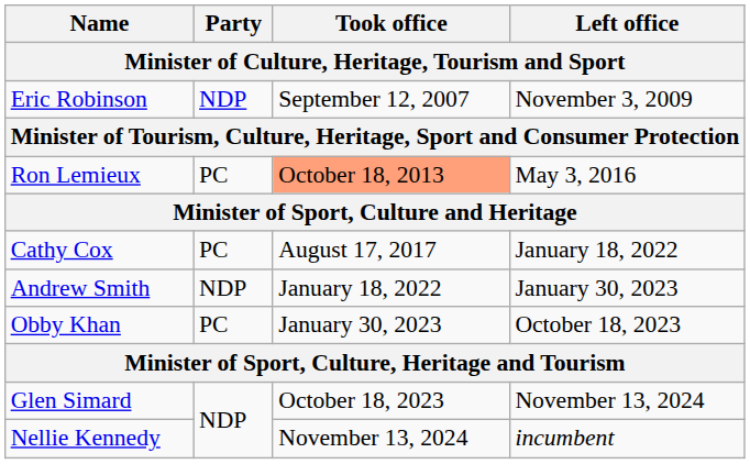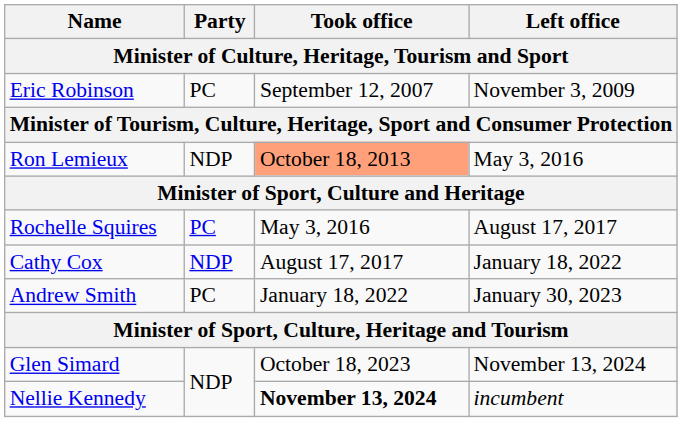 <table class="wikitable">
 <tr>
 <th><strong>Name</strong></th>
 <th><strong>Party</strong></th>
 <th><strong>Took office</strong></th>
 <th><strong>Left office</strong></th>
 </tr>
 <tr>
 <th colspan="4">Minister of Culture, Heritage, Tourism and Sport</th>
 </tr>
 <tr>
 <td><a href='#'>Eric Robinson</a></td>
-<td><a href='#'>NDP</a></td>
+<td>PC</td>
 <td>September 12, 2007</td>
 <td>November 3, 2009</td>
 </tr>
 <tr>
 <th colspan="4">Minister of Tourism, Culture, Heritage, Sport and Consumer Protection</th>
 </tr>
 <tr>
 <td><a href='#'>Ron Lemieux</a></td>
-<td>PC</td>
+<td>NDP</td>
 <td style="background: lightsalmon;">October 18, 2013</td>
 <td>May 3, 2016</td>
 </tr>
 <tr>
 <th colspan="4">Minister of Sport, Culture and Heritage</th>
 </tr>
 <tr>
+<td><a href='#'>Rochelle Squires</a></td>
+<td><a href='#'>PC</a></td>
+<td>May 3, 2016</td>
+<td>August 17, 2017</td>
+</tr>
+<tr>
 <td><a href='#'>Cathy Cox</a></td>
-<td>PC</td>
+<td><a href='#'>NDP</a></td>
 <td>August 17, 2017</td>
 <td>January 18, 2022</td>
 </tr>
 <tr>
 <td><a href='#'>Andrew Smith</a></td>
-<td>NDP</td>
+<td>PC</td>
 <td>January 18, 2022</td>
 <td>January 30, 2023</td>
-</tr>
-<tr>
-<td><a href='#'>Obby Khan</a></td>
-<td>PC</td>
-<td>January 30, 2023</td>
-<td>October 18, 2023</td>
 </tr>
 <tr>
 <th colspan="4">Minister of Sport, Culture, Heritage and Tourism</th>
 </tr>
 <tr>
 <td><a href='#'>Glen Simard</a></td>
 <td rowspan="2">NDP</td>
 <td>October 18, 2023</td>
 <td>November 13, 2024</td>
 </tr>
 <tr>
 <td><a href='#'>Nellie Kennedy</a></td>
-<td>November 13, 2024</td>
+<td><strong>November 13, 2024</strong></td>
 <td><em>incumbent</em></td>
 </tr>
 </table>
